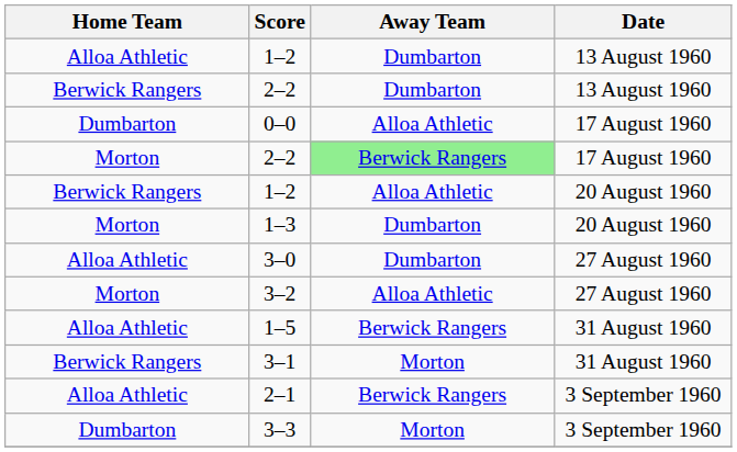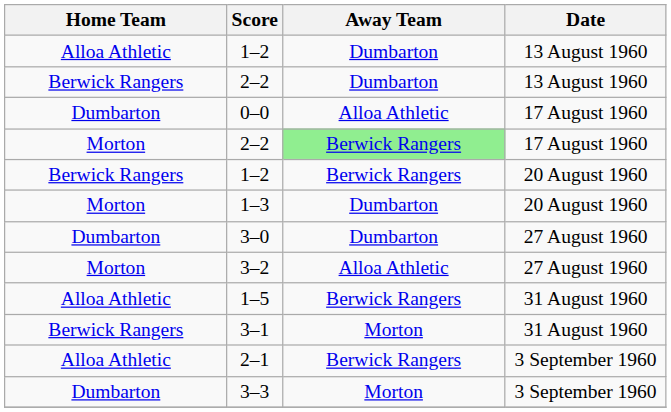 <table class="wikitable" style="text-align:center;">
 <tr>
 <th width=175>Home Team</th>
 <th width=20>Score</th>
 <th width=175>Away Team</th>
 <th width= 125>Date</th>
 </tr>
 <tr>
 <td><a href='#'>Alloa Athletic</a></td>
 <td>1–2</td>
 <td><a href='#'>Dumbarton</a></td>
 <td>13 August 1960</td>
 </tr>
 <tr>
 <td><a href='#'>Berwick Rangers</a></td>
 <td>2–2</td>
 <td><a href='#'>Dumbarton</a></td>
 <td>13 August 1960</td>
 </tr>
 <tr>
 <td><a href='#'>Dumbarton</a></td>
 <td>0–0</td>
 <td><a href='#'>Alloa Athletic</a></td>
 <td>17 August 1960</td>
 </tr>
 <tr>
 <td><a href='#'>Morton</a></td>
 <td>2–2</td>
 <td style="background: lightgreen;"><a href='#'>Berwick Rangers</a></td>
 <td>17 August 1960</td>
 </tr>
 <tr>
 <td><a href='#'>Berwick Rangers</a></td>
 <td>1–2</td>
-<td><a href='#'>Alloa Athletic</a></td>
+<td><a href='#'>Berwick Rangers</a></td>
 <td>20 August 1960</td>
 </tr>
 <tr>
 <td><a href='#'>Morton</a></td>
 <td>1–3</td>
 <td><a href='#'>Dumbarton</a></td>
 <td>20 August 1960</td>
 </tr>
 <tr>
-<td><a href='#'>Alloa Athletic</a></td>
+<td><a href='#'>Dumbarton</a></td>
 <td>3–0</td>
 <td><a href='#'>Dumbarton</a></td>
 <td>27 August 1960</td>
 </tr>
 <tr>
 <td><a href='#'>Morton</a></td>
 <td>3–2</td>
 <td><a href='#'>Alloa Athletic</a></td>
 <td>27 August 1960</td>
 </tr>
 <tr>
 <td><a href='#'>Alloa Athletic</a></td>
 <td>1–5</td>
 <td><a href='#'>Berwick Rangers</a></td>
 <td>31 August 1960</td>
 </tr>
 <tr>
 <td><a href='#'>Berwick Rangers</a></td>
 <td>3–1</td>
 <td><a href='#'>Morton</a></td>
 <td>31 August 1960</td>
 </tr>
 <tr>
 <td><a href='#'>Alloa Athletic</a></td>
 <td>2–1</td>
 <td><a href='#'>Berwick Rangers</a></td>
 <td>3 September 1960</td>
 </tr>
 <tr>
 <td><a href='#'>Dumbarton</a></td>
 <td>3–3</td>
 <td><a href='#'>Morton</a></td>
 <td>3 September 1960</td>
 </tr>
 <tr>
 </tr>
 </table>
